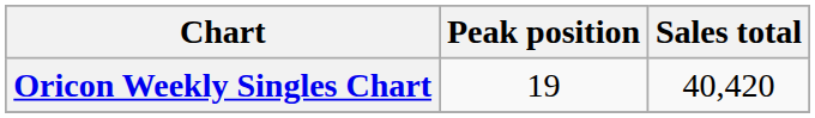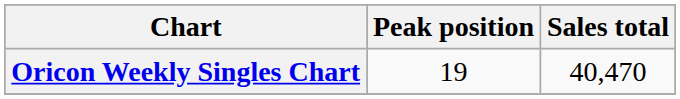 <table class="wikitable plainrowheaders">
 <tr>
 <th>Chart</th>
 <th>Peak position</th>
 <th>Sales total</th>
 </tr>
 <tr>
 <th scope="row"><a href='#'>Oricon Weekly Singles Chart</a></th>
 <td align="center">19</td>
-<td align="center">40,420</td>
+<td align="center">40,470</td>
 </tr>
 <tr>
 </tr>
 </table>
